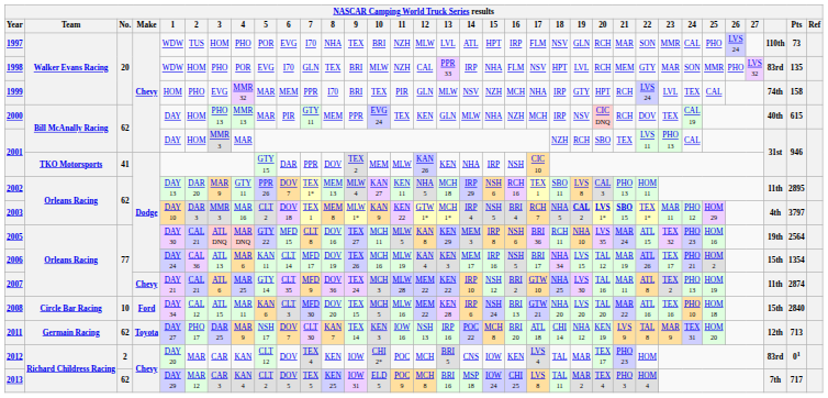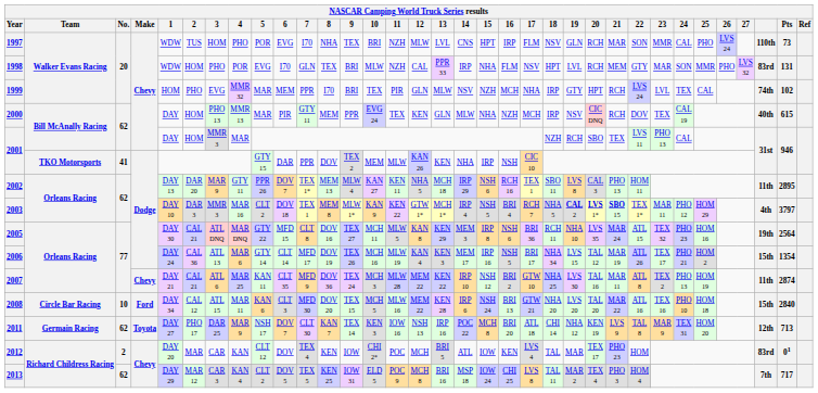 <table class="wikitable" style="text-align:center; font-size:75%">
 <tr>
 <th colspan=45><a href='#'>NASCAR Camping World Truck Series</a> results</th>
 </tr>
 <tr>
 <th>Year</th>
 <th>Team</th>
 <th>No.</th>
 <th>Make</th>
 <th>1</th>
 <th>2</th>
 <th>3</th>
 <th>4</th>
 <th>5</th>
 <th>6</th>
 <th>7</th>
 <th>8</th>
 <th>9</th>
 <th>10</th>
 <th>11</th>
 <th>12</th>
 <th>13</th>
 <th>14</th>
 <th>15</th>
 <th>16</th>
 <th>17</th>
 <th>18</th>
 <th>19</th>
 <th>20</th>
 <th>21</th>
 <th>22</th>
 <th>23</th>
 <th>24</th>
 <th>25</th>
 <th>26</th>
 <th>27</th>
 <th></th>
 <th>Pts</th>
 <th>Ref</th>
 </tr>
 <tr>
 <th><a href='#'>1997</a></th>
 <th rowspan=3><a href='#'>Walker Evans Racing</a></th>
 <th rowspan=3>20</th>
 <th rowspan="5"><a href='#'>Chevy</a></th>
 <td><a href='#'>WDW</a></td>
 <td><a href='#'>TUS</a></td>
 <td><a href='#'>HOM</a></td>
 <td><a href='#'>PHO</a></td>
 <td><a href='#'>POR</a></td>
 <td><a href='#'>EVG</a></td>
 <td><a href='#'>I70</a></td>
 <td><a href='#'>NHA</a></td>
 <td><a href='#'>TEX</a></td>
 <td><a href='#'>BRI</a></td>
 <td><a href='#'>NZH</a></td>
 <td><a href='#'>MLW</a></td>
 <td><a href='#'>LVL</a></td>
-<td><a href='#'>ATL</a></td>
+<td><a href='#'>CNS</a></td>
 <td><a href='#'>HPT</a></td>
 <td><a href='#'>IRP</a></td>
 <td><a href='#'>FLM</a></td>
 <td><a href='#'>NSV</a></td>
 <td><a href='#'>GLN</a></td>
 <td><a href='#'>RCH</a></td>
 <td><a href='#'>MAR</a></td>
 <td><a href='#'>SON</a></td>
 <td><a href='#'>MMR</a></td>
 <td><a href='#'>CAL</a></td>
 <td><a href='#'>PHO</a></td>
 <td style="background:#CFCFFF;"><a href='#'>LVS</a><br><small>24</small></td>
 <td></td>
 <th>110th</th>
 <th>73</th>
 <th></th>
 </tr>
 <tr>
 <th><a href='#'>1998</a></th>
 <td><a href='#'>WDW</a></td>
 <td><a href='#'>HOM</a></td>
 <td><a href='#'>PHO</a></td>
 <td><a href='#'>POR</a></td>
 <td><a href='#'>EVG</a></td>
 <td><a href='#'>I70</a></td>
 <td><a href='#'>GLN</a></td>
 <td><a href='#'>TEX</a></td>
 <td><a href='#'>BRI</a></td>
 <td><a href='#'>MLW</a></td>
 <td><a href='#'>NZH</a></td>
 <td><a href='#'>CAL</a></td>
 <td style="background:#EFCFFF;"><a href='#'>PPR</a><br><small>33</small></td>
 <td><a href='#'>IRP</a></td>
 <td><a href='#'>NHA</a></td>
 <td><a href='#'>FLM</a></td>
 <td><a href='#'>NSV</a></td>
 <td><a href='#'>HPT</a></td>
 <td><a href='#'>LVL</a></td>
 <td><a href='#'>RCH</a></td>
 <td><a href='#'>MEM</a></td>
 <td><a href='#'>GTY</a></td>
 <td><a href='#'>MAR</a></td>
 <td><a href='#'>SON</a></td>
 <td><a href='#'>MMR</a></td>
 <td><a href='#'>PHO</a></td>
 <td style="background:#EFCFFF;"><a href='#'>LVS</a><br><small>32</small></td>
 <th>83rd</th>
-<th>135</th>
+<th>131</th>
 <th></th>
 </tr>
 <tr>
 <th><a href='#'>1999</a></th>
 <td><a href='#'>HOM</a></td>
 <td><a href='#'>PHO</a></td>
 <td><a href='#'>EVG</a></td>
 <td style="background:#EFCFFF;"><a href='#'>MMR</a><br><small>32</small></td>
 <td><a href='#'>MAR</a></td>
 <td><a href='#'>MEM</a></td>
 <td><a href='#'>PPR</a></td>
 <td><a href='#'>I70</a></td>
 <td><a href='#'>BRI</a></td>
 <td><a href='#'>TEX</a></td>
 <td><a href='#'>PIR</a></td>
 <td><a href='#'>GLN</a></td>
 <td><a href='#'>MLW</a></td>
 <td><a href='#'>NSV</a></td>
 <td><a href='#'>NZH</a></td>
 <td><a href='#'>MCH</a></td>
 <td><a href='#'>NHA</a></td>
 <td><a href='#'>IRP</a></td>
 <td><a href='#'>GTY</a></td>
 <td><a href='#'>HPT</a></td>
 <td><a href='#'>RCH</a></td>
 <td style="background:#CFCFFF;"><a href='#'>LVS</a><br><small>24</small></td>
 <td><a href='#'>LVL</a></td>
 <td><a href='#'>TEX</a></td>
 <td><a href='#'>CAL</a></td>
 <td colspan=2></td>
 <th>74th</th>
-<th>158</th>
+<th>102</th>
 <th></th>
 </tr>
 <tr>
 <th><a href='#'>2000</a></th>
 <th rowspan=2><a href='#'>Bill McAnally Racing</a></th>
 <th rowspan=2>62</th>
 <td><a href='#'>DAY</a></td>
 <td><a href='#'>HOM</a></td>
 <td style="background:#DFFFDF;"><a href='#'>PHO</a><br><small>13</small></td>
 <td style="background:#DFFFDF;"><a href='#'>MMR</a><br><small>13</small></td>
 <td><a href='#'>MAR</a></td>
 <td><a href='#'>PIR</a></td>
 <td style="background:#DFFFDF;"><a href='#'>GTY</a><br><small>11</small></td>
 <td><a href='#'>MEM</a></td>
 <td><a href='#'>PPR</a></td>
 <td style="background:#CFCFFF;"><a href='#'>EVG</a><br><small>24</small></td>
 <td><a href='#'>TEX</a></td>
 <td><a href='#'>KEN</a></td>
 <td><a href='#'>GLN</a></td>
 <td><a href='#'>MLW</a></td>
 <td><a href='#'>NHA</a></td>
 <td><a href='#'>NZH</a></td>
 <td><a href='#'>MCH</a></td>
 <td><a href='#'>IRP</a></td>
 <td><a href='#'>NSV</a></td>
 <td style="background:#FFCFCF;"><a href='#'>CIC</a><br><small>DNQ</small></td>
 <td><a href='#'>RCH</a></td>
 <td><a href='#'>DOV</a></td>
 <td><a href='#'>TEX</a></td>
 <td style="background:#DFFFDF;"><a href='#'>CAL</a><br><small>19</small></td>
 <td colspan=3></td>
 <th>40th</th>
 <th>615</th>
 <th></th>
 </tr>
 <tr>
 <th rowspan=2><a href='#'>2001</a></th>
 <td><a href='#'>DAY</a></td>
 <td><a href='#'>HOM</a></td>
 <td style="background:#DFDFDF;"><a href='#'>MMR</a><br><small>3</small></td>
 <td><a href='#'>MAR</a></td>
 <td colspan=13></td>
 <td><a href='#'>NZH</a></td>
 <td><a href='#'>RCH</a></td>
 <td><a href='#'>SBO</a></td>
 <td><a href='#'>TEX</a></td>
 <td style="background:#DFFFDF;"><a href='#'>LVS</a><br><small>11</small></td>
 <td style="background:#DFFFDF;"><a href='#'>PHO</a><br><small>13</small></td>
 <td><a href='#'>CAL</a></td>
 <td colspan=3></td>
 <th rowspan=2>31st</th>
 <th rowspan=2>946</th>
 <th rowspan=2></th>
 </tr>
 <tr>
 <th><a href='#'>TKO Motorsports</a></th>
 <th>41</th>
 <th rowspan="5"><a href='#'>Dodge</a></th>
 <td colspan=4></td>
 <td style="background:#DFFFDF;"><a href='#'>GTY</a><br><small>15</small></td>
 <td><a href='#'>DAR</a></td>
 <td><a href='#'>PPR</a></td>
 <td><a href='#'>DOV</a></td>
 <td style="background:#DFDFDF;"><a href='#'>TEX</a><br><small>2</small></td>
 <td><a href='#'>MEM</a></td>
 <td><a href='#'>MLW</a></td>
 <td style="background:#CFCFFF;"><a href='#'>KAN</a><br><small>26</small></td>
 <td><a href='#'>KEN</a></td>
 <td><a href='#'>NHA</a></td>
 <td><a href='#'>IRP</a></td>
 <td><a href='#'>NSH</a></td>
 <td style="background:#FFDF9F;"><a href='#'>CIC</a><br><small>10</small></td>
 <td colspan=10></td>
 </tr>
 <tr>
 <th><a href='#'>2002</a></th>
 <th rowspan=2><a href='#'>Orleans Racing</a></th>
 <th rowspan=2>62</th>
 <td style="background:#DFFFDF;"><a href='#'>DAY</a><br><small>13</small></td>
 <td style="background:#DFFFDF;"><a href='#'>DAR</a><br><small>20</small></td>
 <td style="background:#FFDF9F;"><a href='#'>MAR</a><br><small>9</small></td>
 <td style="background:#DFFFDF;"><a href='#'>GTY</a><br><small>11</small></td>
 <td style="background:#CFCFFF;"><a href='#'>PPR</a><br><small>26</small></td>
 <td style="background:#FFDF9F;"><a href='#'>DOV</a><br><small>7</small></td>
 <td style="background:#FFFFBF;"><a href='#'>TEX</a><br><small>1*</small></td>
 <td style="background:#DFFFDF;"><a href='#'>MEM</a><br><small>13</small></td>
 <td style="background:#DFDFDF;"><a href='#'>MLW</a><br><small>4</small></td>
 <td style="background:#EFCFFF;"><a href='#'>KAN</a><br><small>27</small></td>
 <td style="background:#DFFFDF;"><a href='#'>KEN</a><br><small>11</small></td>
 <td style="background:#DFDFDF;"><a href='#'>NHA</a><br><small>5</small></td>
 <td style="background:#DFFFDF;"><a href='#'>MCH</a><br><small>18</small></td>
 <td style="background:#CFCFFF;"><a href='#'>IRP</a><br><small>29</small></td>
 <td style="background:#FFDF9F;"><a href='#'>NSH</a><br><small>6</small></td>
 <td style="background:#EFCFFF;"><a href='#'>RCH</a><br><small>16</small></td>
 <td style="background:#FFFFBF;"><a href='#'>TEX</a><br><small>1</small></td>
 <td style="background:#DFFFDF;"><a href='#'>SBO</a><br><small>11</small></td>
 <td style="background:#FFDF9F;"><a href='#'>LVS</a><br><small>8</small></td>
 <td style="background:#DFDFDF;"><a href='#'>CAL</a><br><small>3</small></td>
 <td style="background:#DFFFDF;"><a href='#'>PHO</a><br><small>13</small></td>
 <td style="background:#DFFFDF;"><a href='#'>HOM</a><br><small>11</small></td>
 <td colspan=5></td>
 <th>11th</th>
 <th>2895</th>
 <th></th>
 </tr>
 <tr>
 <th><a href='#'>2003</a></th>
 <td style="background:#FFDF9F;"><a href='#'>DAY</a><br><small>10</small></td>
 <td style="background:#DFDFDF;"><a href='#'>DAR</a><br><small>3</small></td>
 <td style="background:#DFDFDF;"><a href='#'>MMR</a><br><small>3</small></td>
 <td style="background:#DFFFDF;"><a href='#'>MAR</a><br><small>16</small></td>
 <td style="background:#DFDFDF;"><a href='#'>CLT</a><br><small>2</small></td>
 <td style="background:#EFCFFF;"><a href='#'>DOV</a><br><small>18</small></td>
 <td style="background:#FFFFBF;"><a href='#'>TEX</a><br><small>1</small></td>
 <td style="background:#FFDF9F;"><a href='#'>MEM</a><br><small>8</small></td>
 <td style="background:#FFFFBF;"><a href='#'>MLW</a><br><small>1*</small></td>
 <td style="background:#FFDF9F;"><a href='#'>KAN</a><br><small>9</small></td>
 <td style="background:#EFCFFF;"><a href='#'>KEN</a><br><small>22</small></td>
 <td style="background:#FFFFBF;"><a href='#'>GTW</a><br><small>1*</small></td>
 <td style="background:#FFFFBF;"><a href='#'>MCH</a><br><small>1*</small></td>
 <td style="background:#DFDFDF;"><a href='#'>IRP</a><br><small>4</small></td>
 <td style="background:#DFDFDF;"><a href='#'>NSH</a><br><small>5</small></td>
 <td style="background:#DFDFDF;"><a href='#'>BRI</a><br><small>4</small></td>
 <td style="background:#FFDF9F;"><a href='#'>RCH</a><br><small>7</small></td>
 <td style="background:#DFDFDF;"><a href='#'>NHA</a><br><small>5</small></td>
 <td style="background:#DFDFDF;"><strong><a href='#'>CAL</a></strong><br><small>2</small></td>
 <td style="background:#FFFFBF;"><strong><a href='#'>LVS</a></strong><br><small>1*</small></td>
 <td style="background:#DFFFDF;"><strong><a href='#'>SBO</a></strong><br><small>15</small></td>
 <td style="background:#FFFFBF;"><a href='#'>TEX</a><br><small>1*</small></td>
 <td style="background:#DFFFDF;"><a href='#'>MAR</a><br><small>11</small></td>
 <td style="background:#DFFFDF;"><a href='#'>PHO</a><br><small>12</small></td>
 <td style="background:#EFCFFF;"><a href='#'>HOM</a><br><small>29</small></td>
 <td colspan=2></td>
 <th>4th</th>
 <th>3797</th>
 <th></th>
 </tr>
 <tr>
 <th><a href='#'>2005</a></th>
 <th rowspan=3><a href='#'>Orleans Racing</a></th>
 <th rowspan=3>77</th>
 <td style="background:#EFCFFF;"><a href='#'>DAY</a><br><small>30</small></td>
 <td style="background:#CFCFFF;"><a href='#'>CAL</a><br><small>21</small></td>
 <td style="background:#FFCFCF;"><a href='#'>ATL</a><br><small>DNQ</small></td>
 <td style="background:#FFCFCF;"><a href='#'>MAR</a><br><small>DNQ</small></td>
 <td style="background:#CFCFFF;"><a href='#'>GTY</a><br><small>22</small></td>
 <td style="background:#DFFFDF;"><a href='#'>MFD</a><br><small>15</small></td>
 <td style="background:#FFDF9F;"><a href='#'>CLT</a><br><small>8</small></td>
 <td style="background:#DFFFDF;"><a href='#'>DOV</a><br><small>16</small></td>
 <td style="background:#CFCFFF;"><a href='#'>TEX</a><br><small>27</small></td>
 <td style="background:#DFFFDF;"><a href='#'>MCH</a><br><small>11</small></td>
 <td style="background:#DFDFDF;"><a href='#'>MLW</a><br><small>5</small></td>
 <td style="background:#FFDF9F;"><a href='#'>KAN</a><br><small>8</small></td>
 <td style="background:#CFCFFF;"><a href='#'>KEN</a><br><small>29</small></td>
 <td style="background:#DFDFDF;"><a href='#'>MEM</a><br><small>3</small></td>
 <td style="background:#FFDF9F;"><a href='#'>IRP</a><br><small>8</small></td>
 <td style="background:#FFDF9F;"><a href='#'>NSH</a><br><small>6</small></td>
 <td style="background:#EFCFFF;"><a href='#'>BRI</a><br><small>36</small></td>
 <td style="background:#DFFFDF;"><a href='#'>RCH</a><br><small>11</small></td>
 <td style="background:#FFDF9F;"><a href='#'>NHA</a><br><small>10</small></td>
 <td style="background:#EFCFFF;"><a href='#'>LVS</a><br><small>35</small></td>
 <td style="background:#CFCFFF;"><a href='#'>MAR</a><br><small>24</small></td>
 <td style="background:#DFFFDF;"><a href='#'>ATL</a><br><small>15</small></td>
 <td style="background:#EFCFFF;"><a href='#'>TEX</a><br><small>32</small></td>
 <td style="background:#CFCFFF;"><a href='#'>PHO</a><br><small>23</small></td>
 <td style="background:#DFFFDF;"><a href='#'>HOM</a><br><small>16</small></td>
 <td colspan=2></td>
 <th>19th</th>
 <th>2564</th>
 <th></th>
 </tr>
 <tr>
 <th><a href='#'>2006</a></th>
 <td style="background:#CFCFFF;"><a href='#'>DAY</a><br><small>24</small></td>
 <td style="background:#EFCFFF;"><a href='#'>CAL</a><br><small>36</small></td>
 <td style="background:#DFFFDF;"><a href='#'>ATL</a><br><small>13</small></td>
 <td style="background:#FFDF9F;"><a href='#'>MAR</a><br><small>6</small></td>
-<td style="background:#DFFFDF;"><a href='#'>KAN</a><br><small>11</small></td>
+<td style="background:#DFFFDF;"><a href='#'>GTY</a><br><small>14</small></td>
 <td style="background:#DFFFDF;"><a href='#'>CLT</a><br><small>14</small></td>
 <td style="background:#DFFFDF;"><a href='#'>MFD</a><br><small>17</small></td>
 <td style="background:#DFFFDF;"><a href='#'>DOV</a><br><small>19</small></td>
 <td style="background:#CFCFFF;"><a href='#'>TEX</a><br><small>26</small></td>
 <td style="background:#DFFFDF;"><a href='#'>MCH</a><br><small>16</small></td>
 <td style="background:#DFFFDF;"><a href='#'>MLW</a><br><small>19</small></td>
 <td style="background:#DFDFDF;"><a href='#'>KAN</a><br><small>4</small></td>
 <td style="background:#DFDFDF;"><a href='#'>KEN</a><br><small>3</small></td>
 <td style="background:#DFFFDF;"><a href='#'>MEM</a><br><small>17</small></td>
 <td style="background:#DFFFDF;"><a href='#'>IRP</a><br><small>16</small></td>
 <td style="background:#DFDFDF;"><a href='#'>NSH</a><br><small>5</small></td>
 <td style="background:#DFFFDF;"><a href='#'>BRI</a><br><small>17</small></td>
 <td style="background:#EFCFFF;"><a href='#'>NHA</a><br><small>34</small></td>
 <td style="background:#DFFFDF;"><a href='#'>LVS</a><br><small>15</small></td>
 <td style="background:#DFFFDF;"><a href='#'>TAL</a><br><small>12</small></td>
 <td style="background:#DFFFDF;"><a href='#'>MAR</a><br><small>19</small></td>
 <td style="background:#CFCFFF;"><a href='#'>ATL</a><br><small>26</small></td>
 <td style="background:#DFFFDF;"><a href='#'>TEX</a><br><small>17</small></td>
 <td style="background:#CFCFFF;"><a href='#'>PHO</a><br><small>21</small></td>
 <td style="background:#DFDFDF;"><a href='#'>HOM</a><br><small>2</small></td>
 <td colspan=2></td>
 <th>15th</th>
 <th>1354</th>
 <th></th>
 </tr>
 <tr>
 <th><a href='#'>2007</a></th>
 <th><a href='#'>Chevy</a></th>
 <td style="background:#EFCFFF;"><a href='#'>DAY</a><br><small>21</small></td>
 <td style="background:#CFCFFF;"><a href='#'>CAL</a><br><small>21</small></td>
 <td style="background:#FFDF9F;"><a href='#'>ATL</a><br><small>6</small></td>
 <td style="background:#CFCFFF;"><a href='#'>MAR</a><br><small>25</small></td>
-<td style="background:#DFFFDF;"><a href='#'>GTY</a><br><small>14</small></td>
+<td style="background:#DFFFDF;"><a href='#'>KAN</a><br><small>11</small></td>
 <td style="background:#EFCFFF;"><a href='#'>CLT</a><br><small>35</small></td>
 <td style="background:#FFDF9F;"><a href='#'>MFD</a><br><small>9</small></td>
 <td style="background:#EFCFFF;"><a href='#'>DOV</a><br><small>36</small></td>
 <td style="background:#EFCFFF;"><a href='#'>TEX</a><br><small>24</small></td>
 <td style="background:#DFDFDF;"><a href='#'>MCH</a><br><small>3</small></td>
 <td style="background:#CFCFFF;"><a href='#'>MLW</a><br><small>28</small></td>
 <td style="background:#CFCFFF;"><a href='#'>MEM</a><br><small>22</small></td>
 <td style="background:#CFCFFF;"><a href='#'>KEN</a><br><small>22</small></td>
 <td style="background:#FFDF9F;"><a href='#'>IRP</a><br><small>10</small></td>
 <td style="background:#DFFFDF;"><a href='#'>NSH</a><br><small>12</small></td>
 <td style="background:#DFDFDF;"><a href='#'>BRI</a><br><small>2</small></td>
 <td style="background:#FFDF9F;"><a href='#'>GTW</a><br><small>10</small></td>
 <td style="background:#CFCFFF;"><a href='#'>NHA</a><br><small>25</small></td>
 <td style="background:#EFCFFF;"><a href='#'>LVS</a><br><small>30</small></td>
 <td style="background:#DFFFDF;"><a href='#'>TAL</a><br><small>16</small></td>
 <td style="background:#DFFFDF;"><a href='#'>MAR</a><br><small>11</small></td>
 <td style="background:#FFDF9F;"><a href='#'>ATL</a><br><small>8</small></td>
 <td style="background:#DFDFDF;"><a href='#'>TEX</a><br><small>2</small></td>
 <td style="background:#DFFFDF;"><a href='#'>PHO</a><br><small>13</small></td>
 <td style="background:#DFFFDF;"><a href='#'>HOM</a><br><small>19</small></td>
 <td colspan=2></td>
 <th>11th</th>
 <th>2874</th>
 <th></th>
 </tr>
 <tr>
 <th><a href='#'>2008</a></th>
 <th><a href='#'>Circle Bar Racing</a></th>
 <th>10</th>
 <th><a href='#'>Ford</a></th>
 <td style="background:#EFCFFF;"><a href='#'>DAY</a><br><small>34</small></td>
 <td style="background:#DFFFDF;"><a href='#'>CAL</a><br><small>12</small></td>
 <td style="background:#DFFFDF;"><a href='#'>ATL</a><br><small>15</small></td>
 <td style="background:#DFFFDF;"><a href='#'>MAR</a><br><small>11</small></td>
 <td style="background:#FFDF9F;"><a href='#'>KAN</a><br><small>6</small></td>
 <td style="background:#DFDFDF;"><a href='#'>CLT</a><br><small>3</small></td>
 <td style="background:#CFCFFF;"><a href='#'>MFD</a><br><small>30</small></td>
 <td style="background:#DFFFDF;"><a href='#'>DOV</a><br><small>20</small></td>
 <td style="background:#DFFFDF;"><a href='#'>TEX</a><br><small>15</small></td>
 <td style="background:#DFDFDF;"><a href='#'>MCH</a><br><small>5</small></td>
 <td style="background:#DFFFDF;"><a href='#'>MLW</a><br><small>16</small></td>
 <td style="background:#CFCFFF;"><a href='#'>MEM</a><br><small>22</small></td>
 <td style="background:#EFCFFF;"><a href='#'>KEN</a><br><small>28</small></td>
 <td style="background:#FFDF9F;"><a href='#'>IRP</a><br><small>6</small></td>
 <td style="background:#CFCFFF;"><a href='#'>NSH</a><br><small>24</small></td>
 <td style="background:#DFFFDF;"><a href='#'>BRI</a><br><small>13</small></td>
 <td style="background:#CFCFFF;"><a href='#'>GTW</a><br><small>21</small></td>
 <td style="background:#DFFFDF;"><a href='#'>NHA</a><br><small>20</small></td>
 <td style="background:#DFFFDF;"><a href='#'>LVS</a><br><small>20</small></td>
 <td style="background:#DFFFDF;"><a href='#'>TAL</a><br><small>20</small></td>
 <td style="background:#CFCFFF;"><a href='#'>MAR</a><br><small>22</small></td>
 <td style="background:#DFFFDF;"><a href='#'>ATL</a><br><small>16</small></td>
 <td style="background:#DFFFDF;"><a href='#'>TEX</a><br><small>16</small></td>
 <td style="background:#FFDF9F;"><a href='#'>PHO</a><br><small>10</small></td>
 <td style="background:#DFFFDF;"><a href='#'>HOM</a><br><small>18</small></td>
 <td colspan=2></td>
 <th>15th</th>
 <th>2840</th>
 <th></th>
 </tr>
 <tr>
 <th><a href='#'>2011</a></th>
 <th><a href='#'>Germain Racing</a></th>
 <th>62</th>
 <th><a href='#'>Toyota</a></th>
 <td style="background:#CFCFFF;"><a href='#'>DAY</a><br><small>27</small></td>
 <td style="background:#DFFFDF;"><a href='#'>PHO</a><br><small>17</small></td>
 <td style="background:#CFCFFF;"><a href='#'>DAR</a><br><small>25</small></td>
 <td style="background:#FFDF9F;"><a href='#'>MAR</a><br><small>9</small></td>
 <td style="background:#DFFFDF;"><a href='#'>NSH</a><br><small>17</small></td>
 <td style="background:#FFDF9F;"><a href='#'>DOV</a><br><small>7</small></td>
 <td style="background:#EFCFFF;"><a href='#'>CLT</a><br><small>30</small></td>
 <td style="background:#FFDF9F;"><a href='#'>KAN</a><br><small>7</small></td>
 <td style="background:#DFFFDF;"><a href='#'>TEX</a><br><small>14</small></td>
 <td style="background:#DFDFDF;"><a href='#'>KEN</a><br><small>3</small></td>
 <td style="background:#DFFFDF;"><a href='#'>IOW</a><br><small>16</small></td>
 <td style="background:#DFFFDF;"><a href='#'>NSH</a><br><small>13</small></td>
 <td style="background:#DFFFDF;"><a href='#'>IRP</a><br><small>16</small></td>
 <td style="background:#CFCFFF;"><a href='#'>POC</a><br><small>22</small></td>
 <td style="background:#FFDF9F;"><a href='#'>MCH</a><br><small>8</small></td>
 <td style="background:#DFFFDF;"><a href='#'>BRI</a><br><small>20</small></td>
 <td style="background:#DFFFDF;"><a href='#'>ATL</a><br><small>18</small></td>
 <td style="background:#DFFFDF;"><a href='#'>CHI</a><br><small>14</small></td>
 <td style="background:#DFFFDF;"><a href='#'>NHA</a><br><small>12</small></td>
 <td style="background:#DFFFDF;"><a href='#'>KEN</a><br><small>19</small></td>
 <td style="background:#FFDF9F;"><a href='#'>LVS</a><br><small>9</small></td>
 <td style="background:#FFDF9F;"><a href='#'>TAL</a><br><small>8</small></td>
 <td style="background:#FFDF9F;"><a href='#'>MAR</a><br><small>9</small></td>
 <td style="background:#CFCFFF;"><a href='#'>TEX</a><br><small>31</small></td>
 <td style="background:#DFFFDF;"><a href='#'>HOM</a><br><small>20</small></td>
 <td colspan=2></td>
 <th>12th</th>
 <th>713</th>
 <th></th>
 </tr>
 <tr>
 <th><a href='#'>2012</a></th>
 <th rowspan=2><a href='#'>Richard Childress Racing</a></th>
 <th>2</th>
 <th rowspan=2><a href='#'>Chevy</a></th>
 <td style="background:#DFFFDF;"><a href='#'>DAY</a><br><small>20</small></td>
 <td><a href='#'>MAR</a></td>
 <td><a href='#'>CAR</a></td>
 <td><a href='#'>KAN</a></td>
 <td style="background:#DFFFDF;"><a href='#'>CLT</a><br><small>12</small></td>
 <td><a href='#'>DOV</a></td>
 <td style="background:#DFDFDF;"><a href='#'>TEX</a><br><small>4</small></td>
 <td><a href='#'>KEN</a></td>
 <td><a href='#'>IOW</a></td>
 <td style="background:#DFDFDF;"><a href='#'>CHI</a><br><small>2*</small></td>
 <td><a href='#'>POC</a></td>
 <td><a href='#'>MCH</a></td>
 <td style="background:#DFDFDF;"><a href='#'>BRI</a><br><small>5</small></td>
-<td><a href='#'>CNS</a></td>
+<td><a href='#'>ATL</a></td>
 <td><a href='#'>IOW</a></td>
 <td><a href='#'>KEN</a></td>
 <td style="background:#DFDFDF;"><a href='#'>LVS</a><br><small>4</small></td>
 <td><a href='#'>TAL</a></td>
 <td><a href='#'>MAR</a></td>
 <td style="background:#DFFFDF;"><a href='#'>TEX</a><br><small>17</small></td>
 <td style="background:#CFCFFF;"><a href='#'>PHO</a><br><small>23</small></td>
 <td><a href='#'>HOM</a></td>
 <td colspan=5></td>
 <th>83rd</th>
 <th>0<sup>1</sup></th>
 <th></th>
 </tr>
 <tr>
 <th><a href='#'>2013</a></th>
 <th>62</th>
 <td style="background:#CFCFFF;"><a href='#'>DAY</a><br><small>29</small></td>
 <td style="background:#DFFFDF;"><a href='#'>MAR</a><br><small>12</small></td>
 <td style="background:#DFDFDF;"><a href='#'>CAR</a><br><small>3</small></td>
 <td style="background:#DFDFDF;"><a href='#'>KAN</a><br><small>4</small></td>
 <td style="background:#DFDFDF;"><a href='#'>CLT</a><br><small>2</small></td>
 <td style="background:#DFDFDF;"><a href='#'>DOV</a><br><small>5</small></td>
 <td style="background:#DFDFDF;"><a href='#'>TEX</a><br><small>5</small></td>
 <td style="background:#CFCFFF;"><a href='#'>KEN</a><br><small>25</small></td>
 <td style="background:#EFCFFF;"><a href='#'>IOW</a><br><small>31</small></td>
 <td style="background:#DFDFDF;"><a href='#'>ELD</a><br><small>5</small></td>
 <td style="background:#FFDF9F;"><a href='#'>POC</a><br><small>9</small></td>
 <td style="background:#FFDF9F;"><a href='#'>MCH</a><br><small>8</small></td>
 <td style="background:#DFFFDF;"><a href='#'>BRI</a><br><small>16</small></td>
 <td style="background:#DFFFDF;"><a href='#'>MSP</a><br><small>18</small></td>
 <td style="background:#CFCFFF;"><a href='#'>IOW</a><br><small>24</small></td>
 <td style="background:#CFCFFF;"><a href='#'>CHI</a><br><small>25</small></td>
 <td style="background:#FFDF9F;"><a href='#'>LVS</a><br><small>8</small></td>
 <td style="background:#DFFFDF;"><a href='#'>TAL</a><br><small>11</small></td>
 <td style="background:#DFDFDF;"><a href='#'>MAR</a><br><small>2</small></td>
 <td style="background:#DFDFDF;"><a href='#'>TEX</a><br><small>4</small></td>
 <td style="background:#DFDFDF;"><a href='#'>PHO</a><br><small>3</small></td>
 <td style="background:#DFDFDF;"><a href='#'>HOM</a><br><small>4</small></td>
 <td colspan=5></td>
 <th>7th</th>
 <th>717</th>
 <th></th>
 </tr>
 </table>
